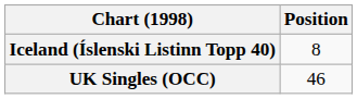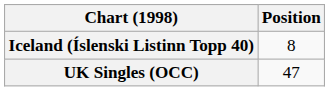 <table class="wikitable plainrowheaders" style="text-align:center">
 <tr>
 <th scope="col">Chart (1998)</th>
 <th scope="col">Position</th>
 </tr>
 <tr>
 <th scope="row">Iceland (Íslenski Listinn Topp 40)</th>
 <td>8</td>
 </tr>
 <tr>
 <th scope="row">UK Singles (OCC)</th>
-<td>46</td>
+<td>47</td>
 </tr>
 </table>
